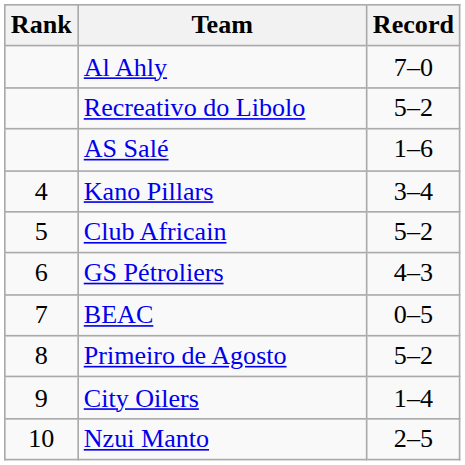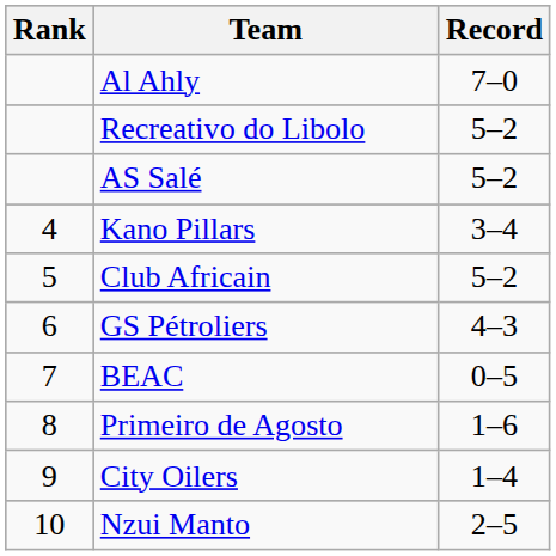 <table class=wikitable style="text-align:center;">
 <tr>
 <th>Rank</th>
 <th width=170>Team</th>
 <th>Record</th>
 </tr>
 <tr>
 <td></td>
 <td align=left> <a href='#'>Al Ahly</a></td>
 <td>7–0</td>
 </tr>
 <tr>
 <td></td>
 <td align=left> <a href='#'>Recreativo do Libolo</a></td>
 <td>5–2</td>
 </tr>
 <tr>
 <td></td>
 <td align=left> <a href='#'>AS Salé</a></td>
-<td>1–6</td>
+<td>5–2</td>
 </tr>
 <tr>
 <td>4</td>
 <td align=left> <a href='#'>Kano Pillars</a></td>
 <td>3–4</td>
 </tr>
 <tr>
 <td>5</td>
 <td align=left> <a href='#'>Club Africain</a></td>
 <td>5–2</td>
 </tr>
 <tr>
 <td>6</td>
 <td align=left> <a href='#'>GS Pétroliers</a></td>
 <td>4–3</td>
 </tr>
 <tr>
 <td>7</td>
 <td align=left> <a href='#'>BEAC</a></td>
 <td>0–5</td>
 </tr>
 <tr>
 <td>8</td>
 <td align=left> <a href='#'>Primeiro de Agosto</a></td>
-<td>5–2</td>
+<td>1–6</td>
 </tr>
 <tr>
 <td>9</td>
 <td align=left> <a href='#'>City Oilers</a></td>
 <td>1–4</td>
 </tr>
 <tr>
 <td>10</td>
 <td align=left> <a href='#'>Nzui Manto</a></td>
 <td>2–5</td>
 </tr>
 </table>
